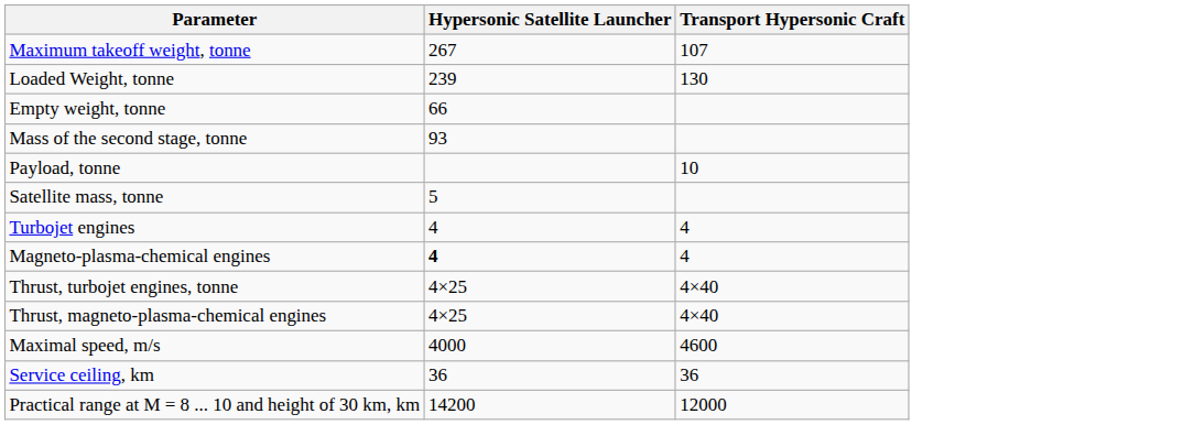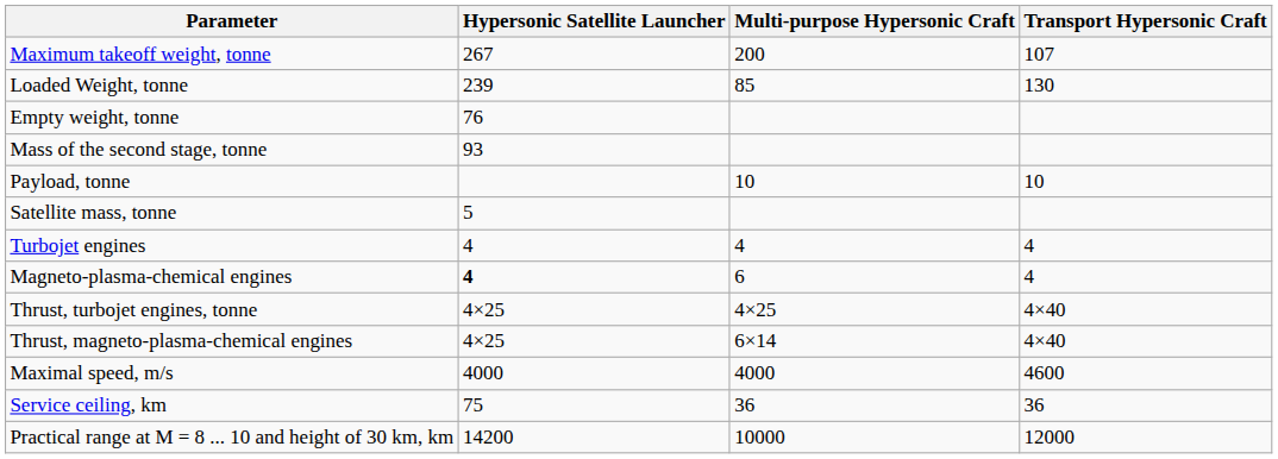 <table class="wikitable">
 <tr>
 <th>Parameter</th>
 <th>Hypersonic Satellite Launcher</th>
+<th>Multi-purpose Hypersonic Craft</th>
 <th>Transport Hypersonic Craft</th>
 </tr>
 <tr>
 <td><a href='#'>Maximum takeoff weight</a>, <a href='#'>tonne</a></td>
 <td>267</td>
+<td>200</td>
 <td>107</td>
 </tr>
 <tr>
 <td>Loaded Weight, tonne</td>
 <td>239</td>
+<td>85</td>
 <td>130</td>
 </tr>
 <tr>
 <td>Empty weight, tonne</td>
-<td>66</td>
+<td>76</td>
+<td></td>
 <td></td>
 </tr>
 <tr>
 <td>Mass of the second stage, tonne</td>
 <td>93</td>
 <td></td>
+<td></td>
 </tr>
 <tr>
 <td>Payload, tonne</td>
 <td></td>
+<td>10</td>
 <td>10</td>
 </tr>
 <tr>
 <td>Satellite mass, tonne</td>
 <td>5</td>
 <td></td>
+<td></td>
 </tr>
 <tr>
 <td><a href='#'>Turbojet</a> engines</td>
+<td>4</td>
 <td>4</td>
 <td>4</td>
 </tr>
 <tr>
 <td>Magneto-plasma-chemical engines</td>
 <td><strong>4</strong></td>
+<td>6</td>
 <td>4</td>
 </tr>
 <tr>
 <td>Thrust, turbojet engines, tonne</td>
+<td>4×25</td>
 <td>4×25</td>
 <td>4×40</td>
 </tr>
 <tr>
 <td>Thrust, magneto-plasma-chemical engines</td>
 <td>4×25</td>
+<td>6×14</td>
 <td>4×40</td>
 </tr>
 <tr>
 <td>Maximal speed, m/s</td>
 <td>4000</td>
+<td>4000</td>
 <td>4600</td>
 </tr>
 <tr>
 <td><a href='#'>Service ceiling</a>, km</td>
+<td>75</td>
 <td>36</td>
 <td>36</td>
 </tr>
 <tr>
 <td>Practical range at M = 8 ... 10 and height of 30 km, km</td>
 <td>14200</td>
+<td>10000</td>
 <td>12000</td>
 </tr>
 </table>
